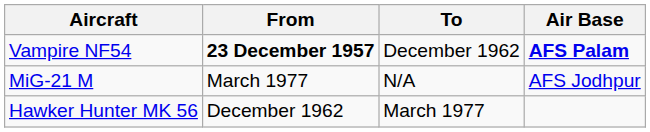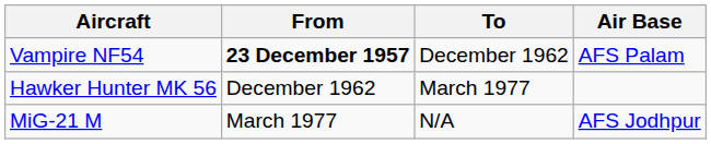 <table class="wikitable">
 <tr>
 <th>Aircraft</th>
 <th>From</th>
 <th>To</th>
 <th>Air Base</th>
 </tr>
 <tr>
 <td><a href='#'>Vampire NF54</a></td>
 <td><strong>23 December 1957</strong></td>
 <td>December 1962</td>
-<td><strong><a href='#'>AFS Palam</a></strong></td>
+<td><a href='#'>AFS Palam</a></td>
+</tr>
+<tr>
+<td><a href='#'>Hawker Hunter MK 56</a></td>
+<td>December 1962</td>
+<td>March 1977</td>
+<td></td>
 </tr>
 <tr>
 <td><a href='#'>MiG-21 M</a></td>
 <td>March 1977</td>
 <td>N/A</td>
 <td><a href='#'>AFS Jodhpur</a></td>
 </tr>
-<tr>
-<td><a href='#'>Hawker Hunter MK 56</a></td>
-<td>December 1962</td>
-<td>March 1977</td>
-<td></td>
-</tr>
 </table>
